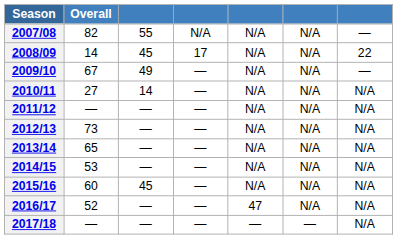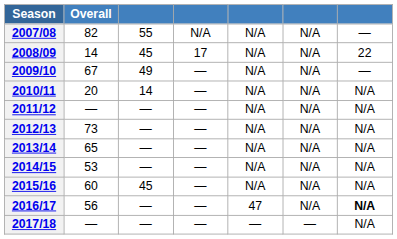 <table class="wikitable" style="font-size:86%; text-align:center; border:grey solid 1px; border-collapse:collapse; background:#ffffff;">
 <tr>
 <th style="background-color:#369; color:white; width:60px;"> Season </th>
 <th style="background-color:#4180be; color:white; width:55px;">Overall</th>
 <th style="background-color:#4180be; color:white; width:55px;"></th>
 <th style="background-color:#4180be; color:white; width:55px;"></th>
 <th style="background-color:#4180be; color:white; width:55px;"></th>
 <th style="background-color:#4180be; color:white; width:55px;"></th>
 <th style="background-color:#4180be; color:white; width:55px;"></th>
 </tr>
 <tr>
 <th scope=row align=center><a href='#'>2007/08</a></th>
 <td align=center>82</td>
 <td align=center>55</td>
 <td align=center>N/A</td>
 <td align=center>N/A</td>
 <td align=center>N/A</td>
 <td align=center>—</td>
 </tr>
 <tr>
 <th scope=row align=center><a href='#'>2008/09</a></th>
 <td align=center>14</td>
 <td align=center>45</td>
 <td align=center>17</td>
 <td align=center>N/A</td>
 <td align=center>N/A</td>
 <td align=center>22</td>
 </tr>
 <tr>
 <th scope=row align=center><a href='#'>2009/10</a></th>
 <td align=center>67</td>
 <td align=center>49</td>
 <td align=center>—</td>
 <td align=center>N/A</td>
 <td align=center>N/A</td>
 <td align=center>—</td>
 </tr>
 <tr>
 <th scope=row align=center><a href='#'>2010/11</a></th>
-<td align=center>27</td>
+<td align=center>20</td>
 <td align=center>14</td>
 <td align=center>—</td>
 <td align=center>N/A</td>
 <td align=center>N/A</td>
 <td align=center>N/A</td>
 </tr>
 <tr>
 <th scope=row align=center><a href='#'>2011/12</a></th>
 <td align=center>—</td>
 <td align=center>—</td>
 <td align=center>—</td>
 <td align=center>N/A</td>
 <td align=center>N/A</td>
 <td align=center>N/A</td>
 </tr>
 <tr>
 <th scope=row align=center><a href='#'>2012/13</a></th>
 <td align=center>73</td>
 <td align=center>—</td>
 <td align=center>—</td>
 <td align=center>N/A</td>
 <td align=center>N/A</td>
 <td align=center>N/A</td>
 </tr>
 <tr>
 <th scope=row align=center><a href='#'>2013/14</a></th>
 <td align=center>65</td>
 <td align=center>—</td>
 <td align=center>—</td>
 <td align=center>N/A</td>
 <td align=center>N/A</td>
 <td align=center>N/A</td>
 </tr>
 <tr>
 <th scope=row align=center><a href='#'>2014/15</a></th>
 <td align=center>53</td>
 <td align=center>—</td>
 <td align=center>—</td>
 <td align=center>N/A</td>
 <td align=center>N/A</td>
 <td align=center>N/A</td>
 </tr>
 <tr>
 <th scope=row align=center><a href='#'>2015/16</a></th>
 <td align=center>60</td>
 <td align=center>45</td>
 <td align=center>—</td>
 <td align=center>N/A</td>
 <td align=center>N/A</td>
 <td align=center>N/A</td>
 </tr>
 <tr>
 <th scope=row align=center><a href='#'>2016/17</a></th>
-<td align=center>52</td>
+<td align=center>56</td>
 <td align=center>—</td>
 <td align=center>—</td>
 <td align=center>47</td>
 <td align=center>N/A</td>
-<td align=center>N/A</td>
+<td align=center><strong>N/A</strong></td>
 </tr>
 <tr>
 <th scope=row align=center><a href='#'>2017/18</a></th>
 <td align=center>—</td>
 <td align=center>—</td>
 <td align=center>—</td>
 <td align=center>—</td>
 <td align=center>—</td>
 <td align=center>N/A</td>
 </tr>
 </table>
